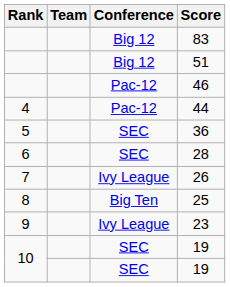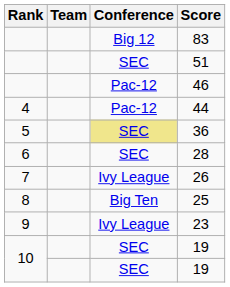 <table class="wikitable sortable" style="text-align:center">
 <tr>
 <th>Rank</th>
 <th>Team</th>
 <th>Conference</th>
 <th>Score</th>
 </tr>
 <tr>
 <td></td>
 <td></td>
 <td><a href='#'>Big 12</a></td>
 <td>83</td>
 </tr>
 <tr>
 <td></td>
 <td></td>
-<td><a href='#'>Big 12</a></td>
+<td><a href='#'>SEC</a></td>
 <td>51</td>
 </tr>
 <tr>
 <td></td>
 <td></td>
 <td><a href='#'>Pac-12</a></td>
 <td>46</td>
 </tr>
 <tr>
 <td>4</td>
 <td></td>
 <td><a href='#'>Pac-12</a></td>
 <td>44</td>
 </tr>
 <tr>
 <td>5</td>
 <td></td>
-<td><a href='#'>SEC</a></td>
+<td style="background: khaki;"><a href='#'>SEC</a></td>
 <td>36</td>
 </tr>
 <tr>
 <td>6</td>
 <td></td>
 <td><a href='#'>SEC</a></td>
 <td>28</td>
 </tr>
 <tr>
 <td>7</td>
 <td></td>
 <td><a href='#'>Ivy League</a></td>
 <td>26</td>
 </tr>
 <tr>
 <td>8</td>
 <td></td>
 <td><a href='#'>Big Ten</a></td>
 <td>25</td>
 </tr>
 <tr>
 <td>9</td>
 <td></td>
 <td><a href='#'>Ivy League</a></td>
 <td>23</td>
 </tr>
 <tr>
 <td rowspan="2">10</td>
 <td></td>
 <td><a href='#'>SEC</a></td>
 <td>19</td>
 </tr>
 <tr>
 <td></td>
 <td><a href='#'>SEC</a></td>
 <td>19</td>
 </tr>
 </table>
